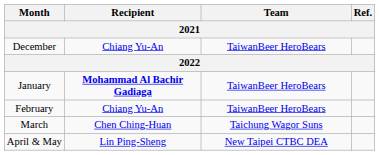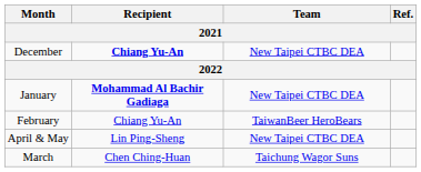 <table class="wikitable" style="text-align: center;">
 <tr>
 <th>Month</th>
 <th style="width:200px;">Recipient</th>
 <th style="width:220px;">Team</th>
 <th style="width:20px;">Ref.</th>
 </tr>
 <tr>
 <th colspan=4>2021</th>
 </tr>
 <tr>
 <td>December</td>
-<td><a href='#'>Chiang Yu-An</a></td>
-<td><a href='#'>TaiwanBeer HeroBears</a></td>
+<td><strong><a href='#'>Chiang Yu-An</a></strong></td>
+<td><a href='#'>New Taipei CTBC DEA</a></td>
 <td></td>
 </tr>
 <tr>
 <th colspan=4>2022</th>
 </tr>
 <tr>
 <td>January</td>
 <td><strong><a href='#'>Mohammad Al Bachir Gadiaga</a></strong></td>
-<td><a href='#'>TaiwanBeer HeroBears</a></td>
+<td><a href='#'>New Taipei CTBC DEA</a></td>
 <td></td>
 </tr>
 <tr>
 <td>February</td>
 <td><a href='#'>Chiang Yu-An</a></td>
 <td><a href='#'>TaiwanBeer HeroBears</a></td>
 <td></td>
 </tr>
 <tr>
+<td>April & May</td>
+<td><a href='#'>Lin Ping-Sheng</a></td>
+<td><a href='#'>New Taipei CTBC DEA</a></td>
+<td></td>
+</tr>
+<tr>
 <td>March</td>
 <td><a href='#'>Chen Ching-Huan</a></td>
 <td><a href='#'>Taichung Wagor Suns</a></td>
 <td></td>
 </tr>
-<tr>
-<td>April & May</td>
-<td><a href='#'>Lin Ping-Sheng</a></td>
-<td><a href='#'>New Taipei CTBC DEA</a></td>
-<td></td>
-</tr>
 </table>
